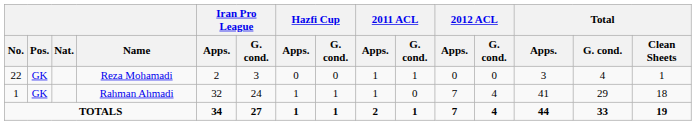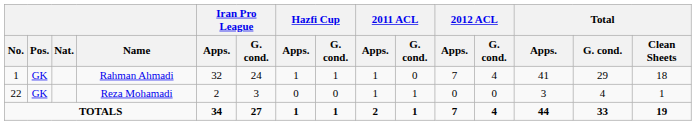 <table class="wikitable" style="font-size: 95%; text-align: center;">
 <tr>
 <th colspan=4></th>
 <th colspan=2><a href='#'>Iran Pro League</a></th>
 <th colspan=2><a href='#'>Hazfi Cup</a></th>
 <th colspan=2><a href='#'>2011 ACL</a></th>
 <th colspan=2><a href='#'>2012 ACL</a></th>
 <th colspan=3>Total</th>
 </tr>
 <tr>
 <th width=25>No.</th>
 <th width=25>Pos.</th>
 <th width=25>Nat.</th>
 <th width=160>Name</th>
 <th width=48>Apps.</th>
 <th width=48>G. cond.</th>
 <th width=48>Apps.</th>
 <th width=48>G. cond.</th>
 <th width=48>Apps.</th>
 <th width=48>G. cond.</th>
 <th width=48>Apps.</th>
 <th width=48>G. cond.</th>
 <th width=75>Apps.</th>
 <th width=75>G. cond.</th>
 <th width=75>Clean Sheets</th>
 </tr>
 <tr>
+<td>1</td>
+<td><a href='#'>GK</a></td>
+<td></td>
+<td><a href='#'>Rahman Ahmadi</a></td>
+<td>32</td>
+<td>24</td>
+<td>1</td>
+<td>1</td>
+<td>1</td>
+<td>0</td>
+<td>7</td>
+<td>4</td>
+<td>41</td>
+<td>29</td>
+<td>18</td>
+</tr>
+<tr>
 <td>22</td>
 <td><a href='#'>GK</a></td>
 <td></td>
 <td><a href='#'>Reza Mohamadi</a></td>
 <td>2</td>
 <td>3</td>
 <td>0</td>
 <td>0</td>
 <td>1</td>
 <td>1</td>
 <td>0</td>
 <td>0</td>
 <td>3</td>
 <td>4</td>
 <td>1</td>
 </tr>
 <tr>
-<td>1</td>
-<td><a href='#'>GK</a></td>
-<td></td>
-<td><a href='#'>Rahman Ahmadi</a></td>
-<td>32</td>
-<td>24</td>
-<td>1</td>
-<td>1</td>
-<td>1</td>
-<td>0</td>
-<td>7</td>
-<td>4</td>
-<td>41</td>
-<td>29</td>
-<td>18</td>
-</tr>
-<tr>
 <td colspan=4><strong>TOTALS</strong></td>
 <td><strong>34</strong></td>
 <td><strong>27</strong></td>
 <td><strong>1</strong></td>
 <td><strong>1</strong></td>
 <td><strong>2</strong></td>
 <td><strong>1</strong></td>
 <td><strong>7</strong></td>
 <td><strong>4</strong></td>
 <td><strong>44</strong></td>
 <td><strong>33</strong></td>
 <td><strong>19</strong></td>
 </tr>
 </table>
